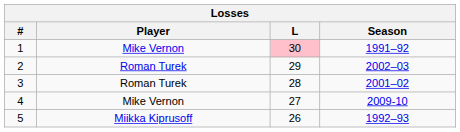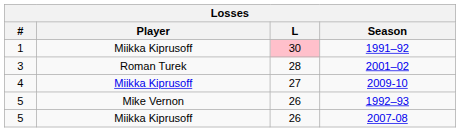 <table class="wikitable" style="text-align: center; font-size: 95%" width="70%">
 <tr>
 <th colspan="4">Losses</th>
 </tr>
 <tr>
 <th>#</th>
 <th>Player</th>
 <th>L</th>
 <th>Season</th>
 </tr>
 <tr>
 <td>1</td>
-<td><a href='#'>Mike Vernon</a></td>
+<td>Miikka Kiprusoff</td>
 <td style="background: pink;">30</td>
 <td><a href='#'>1991–92</a></td>
-</tr>
-<tr>
-<td>2</td>
-<td><a href='#'>Roman Turek</a></td>
-<td>29</td>
-<td><a href='#'>2002–03</a></td>
 </tr>
 <tr>
 <td>3</td>
 <td>Roman Turek</td>
 <td>28</td>
 <td><a href='#'>2001–02</a></td>
 </tr>
 <tr>
 <td>4</td>
-<td>Mike Vernon</td>
+<td><a href='#'>Miikka Kiprusoff</a></td>
 <td>27</td>
 <td><a href='#'>2009-10</a></td>
 </tr>
 <tr>
 <td>5</td>
-<td><a href='#'>Miikka Kiprusoff</a></td>
+<td>Mike Vernon</td>
 <td>26</td>
 <td><a href='#'>1992–93</a></td>
 </tr>
+<tr>
+<td>5</td>
+<td>Miikka Kiprusoff</td>
+<td>26</td>
+<td><a href='#'>2007-08</a></td>
+</tr>
 </table>
